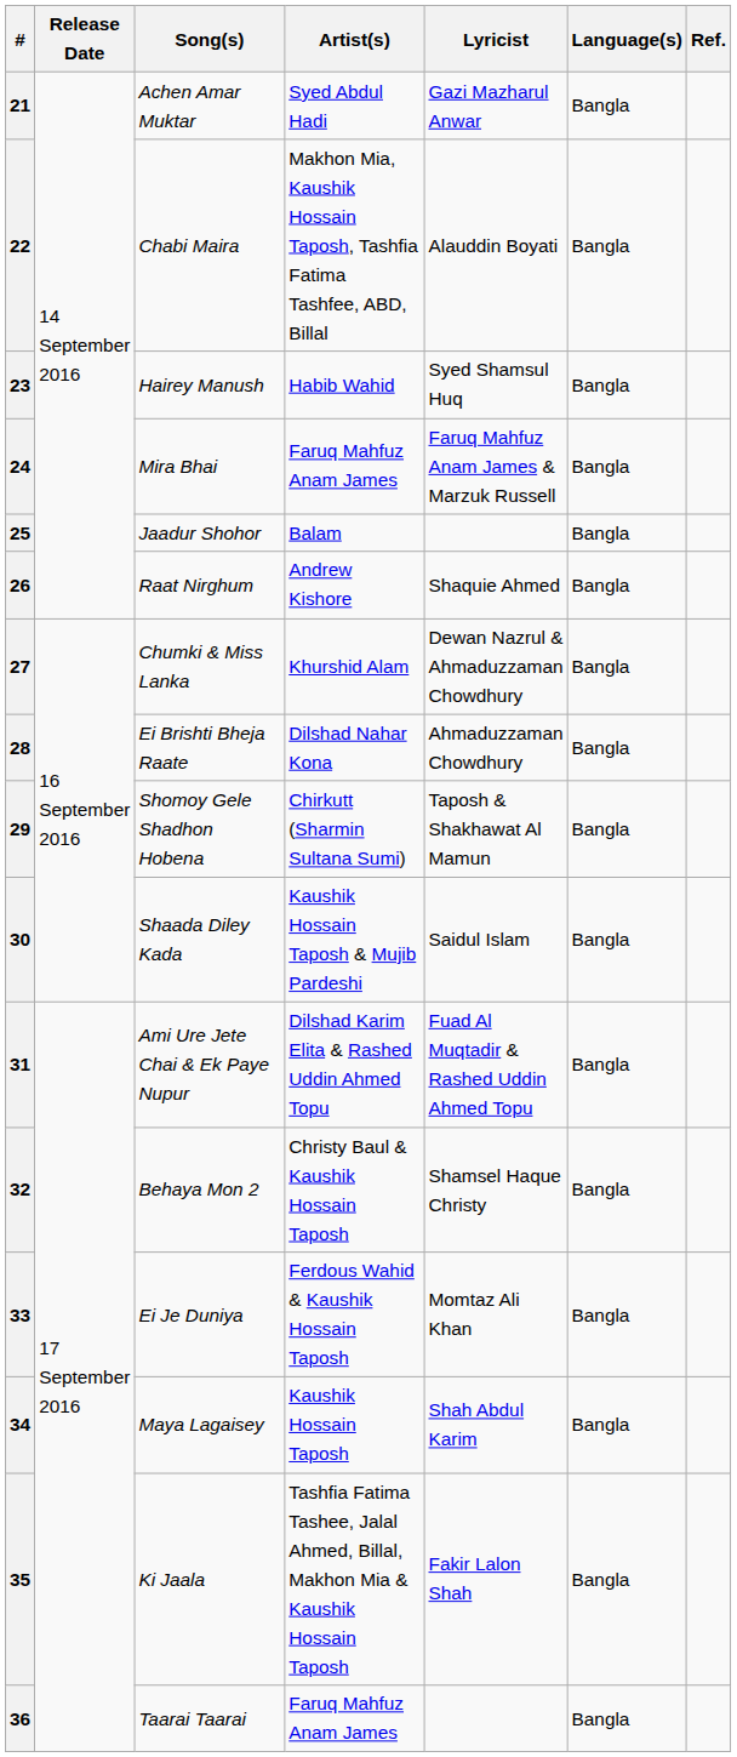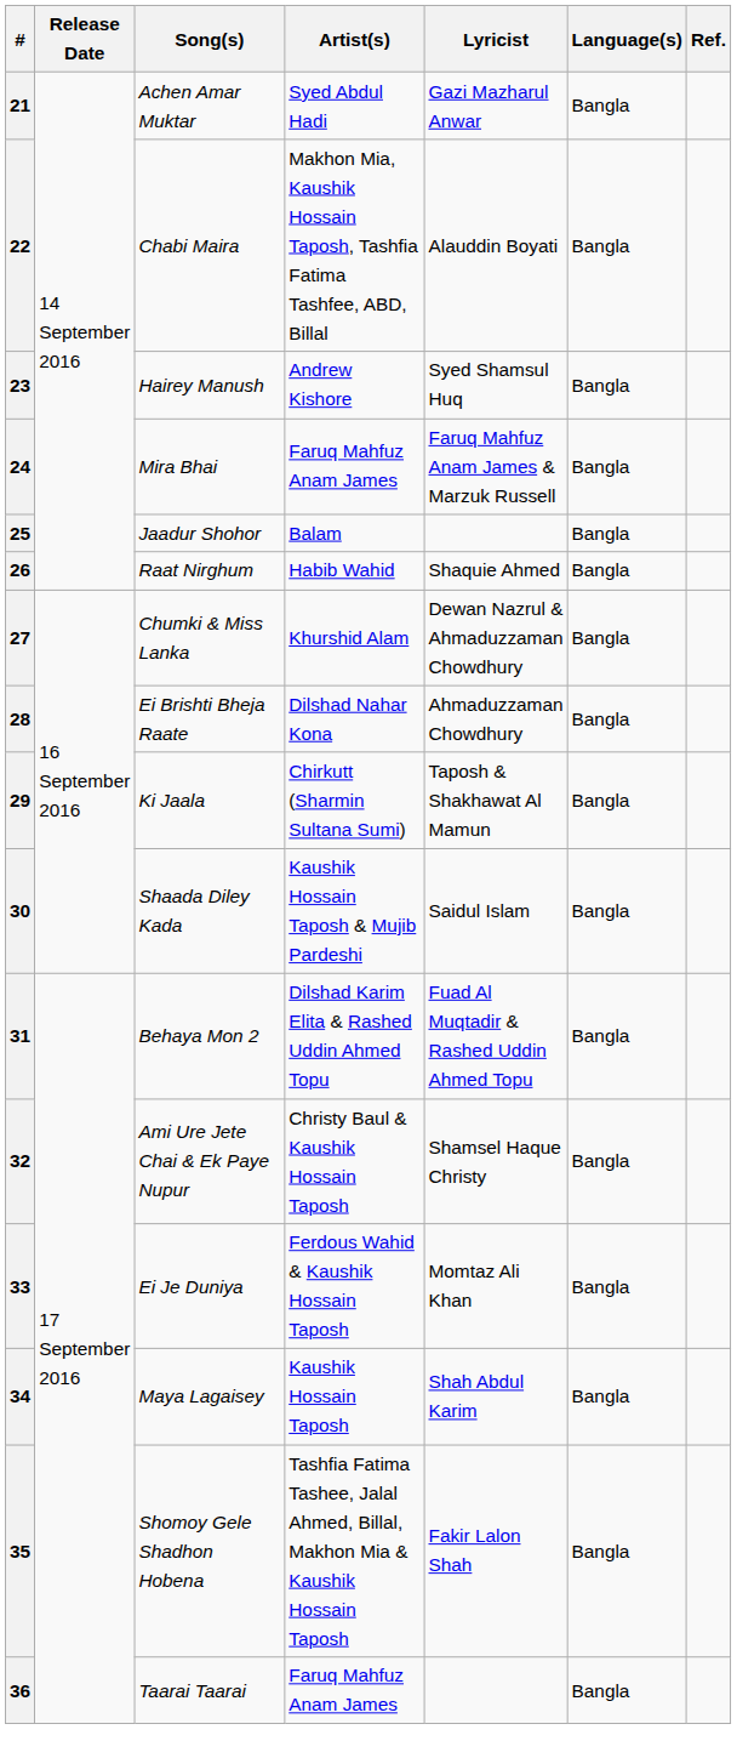 <table class="wikitable" style="text-align:left; font-size:100%; line-height:25px; width:100%;">
 <tr>
 <th style="width:1%;">#</th>
 <th style="width:04%;">Release Date </th>
 <th style="width:24%;">Song(s)</th>
 <th style="width:22%;">Artist(s)</th>
 <th style="width:18%;">Lyricist</th>
 <th style="width:10%;">Language(s)</th>
 <th style="width:1%;">Ref.</th>
 </tr>
 <tr>
 <th>21</th>
 <td rowspan="6">14 September 2016</td>
 <td><em>Achen Amar Muktar</em></td>
 <td><a href='#'>Syed Abdul Hadi</a></td>
 <td><a href='#'>Gazi Mazharul Anwar</a></td>
 <td>Bangla</td>
 <td></td>
 </tr>
 <tr>
 <th>22</th>
 <td><em>Chabi Maira</em></td>
 <td>Makhon Mia, <a href='#'>Kaushik Hossain Taposh</a>, Tashfia Fatima Tashfee, ABD, Billal</td>
 <td>Alauddin Boyati</td>
 <td>Bangla</td>
 <td></td>
 </tr>
 <tr>
 <th>23</th>
 <td><em>Hairey Manush</em></td>
-<td><a href='#'>Habib Wahid</a></td>
+<td><a href='#'>Andrew Kishore</a></td>
 <td>Syed Shamsul Huq</td>
 <td>Bangla</td>
 <td></td>
 </tr>
 <tr>
 <th>24</th>
 <td><em>Mira Bhai</em></td>
 <td><a href='#'>Faruq Mahfuz Anam James</a></td>
 <td><a href='#'>Faruq Mahfuz Anam James</a> & Marzuk Russell</td>
 <td>Bangla</td>
 <td></td>
 </tr>
 <tr>
 <th>25</th>
 <td><em>Jaadur Shohor</em></td>
 <td><a href='#'>Balam</a></td>
 <td></td>
 <td>Bangla</td>
 <td></td>
 </tr>
 <tr>
 <th>26</th>
 <td><em>Raat Nirghum</em></td>
-<td><a href='#'>Andrew Kishore</a></td>
+<td><a href='#'>Habib Wahid</a></td>
 <td>Shaquie Ahmed</td>
 <td>Bangla</td>
 <td></td>
 </tr>
 <tr>
 <th>27</th>
 <td rowspan="4">16 September 2016</td>
 <td><em>Chumki & Miss Lanka</em></td>
 <td><a href='#'>Khurshid Alam</a></td>
 <td>Dewan Nazrul & Ahmaduzzaman Chowdhury</td>
 <td>Bangla</td>
 <td></td>
 </tr>
 <tr>
 <th>28</th>
 <td><em>Ei Brishti Bheja Raate</em></td>
 <td><a href='#'>Dilshad Nahar Kona</a></td>
 <td>Ahmaduzzaman Chowdhury</td>
 <td>Bangla</td>
 <td></td>
 </tr>
 <tr>
 <th>29</th>
-<td><em>Shomoy Gele Shadhon Hobena</em></td>
+<td><em>Ki Jaala</em></td>
 <td><a href='#'>Chirkutt</a> (<a href='#'>Sharmin Sultana Sumi</a>)</td>
 <td>Taposh & Shakhawat Al Mamun</td>
 <td>Bangla</td>
 <td></td>
 </tr>
 <tr>
 <th>30</th>
 <td><em>Shaada Diley Kada</em></td>
 <td><a href='#'>Kaushik Hossain Taposh</a> & <a href='#'>Mujib Pardeshi</a></td>
 <td>Saidul Islam</td>
 <td>Bangla</td>
 <td></td>
 </tr>
 <tr>
 <th>31</th>
 <td rowspan="6">17 September 2016</td>
-<td><em>Ami Ure Jete Chai & Ek Paye Nupur</em></td>
+<td><em>Behaya Mon 2</em></td>
 <td><a href='#'>Dilshad Karim Elita</a> & <a href='#'>Rashed Uddin Ahmed Topu</a></td>
 <td><a href='#'>Fuad Al Muqtadir</a> & <a href='#'>Rashed Uddin Ahmed Topu</a></td>
 <td>Bangla</td>
 <td></td>
 </tr>
 <tr>
 <th>32</th>
-<td><em>Behaya Mon 2</em></td>
+<td><em>Ami Ure Jete Chai & Ek Paye Nupur</em></td>
 <td>Christy Baul & <a href='#'>Kaushik Hossain Taposh</a></td>
 <td>Shamsel Haque Christy</td>
 <td>Bangla</td>
 <td></td>
 </tr>
 <tr>
 <th>33</th>
 <td><em>Ei Je Duniya</em></td>
 <td><a href='#'>Ferdous Wahid</a> & <a href='#'>Kaushik Hossain Taposh</a></td>
 <td>Momtaz Ali Khan</td>
 <td>Bangla</td>
 <td></td>
 </tr>
 <tr>
 <th>34</th>
 <td><em>Maya Lagaisey</em></td>
 <td><a href='#'>Kaushik Hossain Taposh</a></td>
 <td><a href='#'>Shah Abdul Karim</a></td>
 <td>Bangla</td>
 <td></td>
 </tr>
 <tr>
 <th>35</th>
-<td><em>Ki Jaala</em></td>
+<td><em>Shomoy Gele Shadhon Hobena</em></td>
 <td>Tashfia Fatima Tashee, Jalal Ahmed, Billal, Makhon Mia & <a href='#'>Kaushik Hossain Taposh</a></td>
 <td><a href='#'>Fakir Lalon Shah</a></td>
 <td>Bangla</td>
 <td></td>
 </tr>
 <tr>
 <th>36</th>
 <td><em>Taarai Taarai</em></td>
 <td><a href='#'>Faruq Mahfuz Anam James</a></td>
 <td></td>
 <td>Bangla</td>
 <td></td>
 </tr>
 </table>
